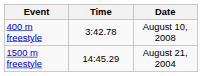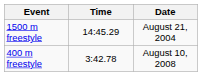 <table class="wikitable" style="font-size:98%; text-align:center;">
 <tr>
 <th width="100">Event</th>
 <th width="100">Time</th>
 <th width="100">Date</th>
 </tr>
 <tr>
+<td align="left"><a href='#'>1500 m freestyle</a></td>
+<td>14:45.29</td>
+<td>August 21, 2004</td>
+</tr>
+<tr>
 <td align="left"><a href='#'>400 m freestyle</a></td>
 <td>3:42.78</td>
 <td>August 10, 2008</td>
 </tr>
-<tr>
-<td align="left"><a href='#'>1500 m freestyle</a></td>
-<td>14:45.29</td>
-<td>August 21, 2004</td>
-</tr>
 </table>
